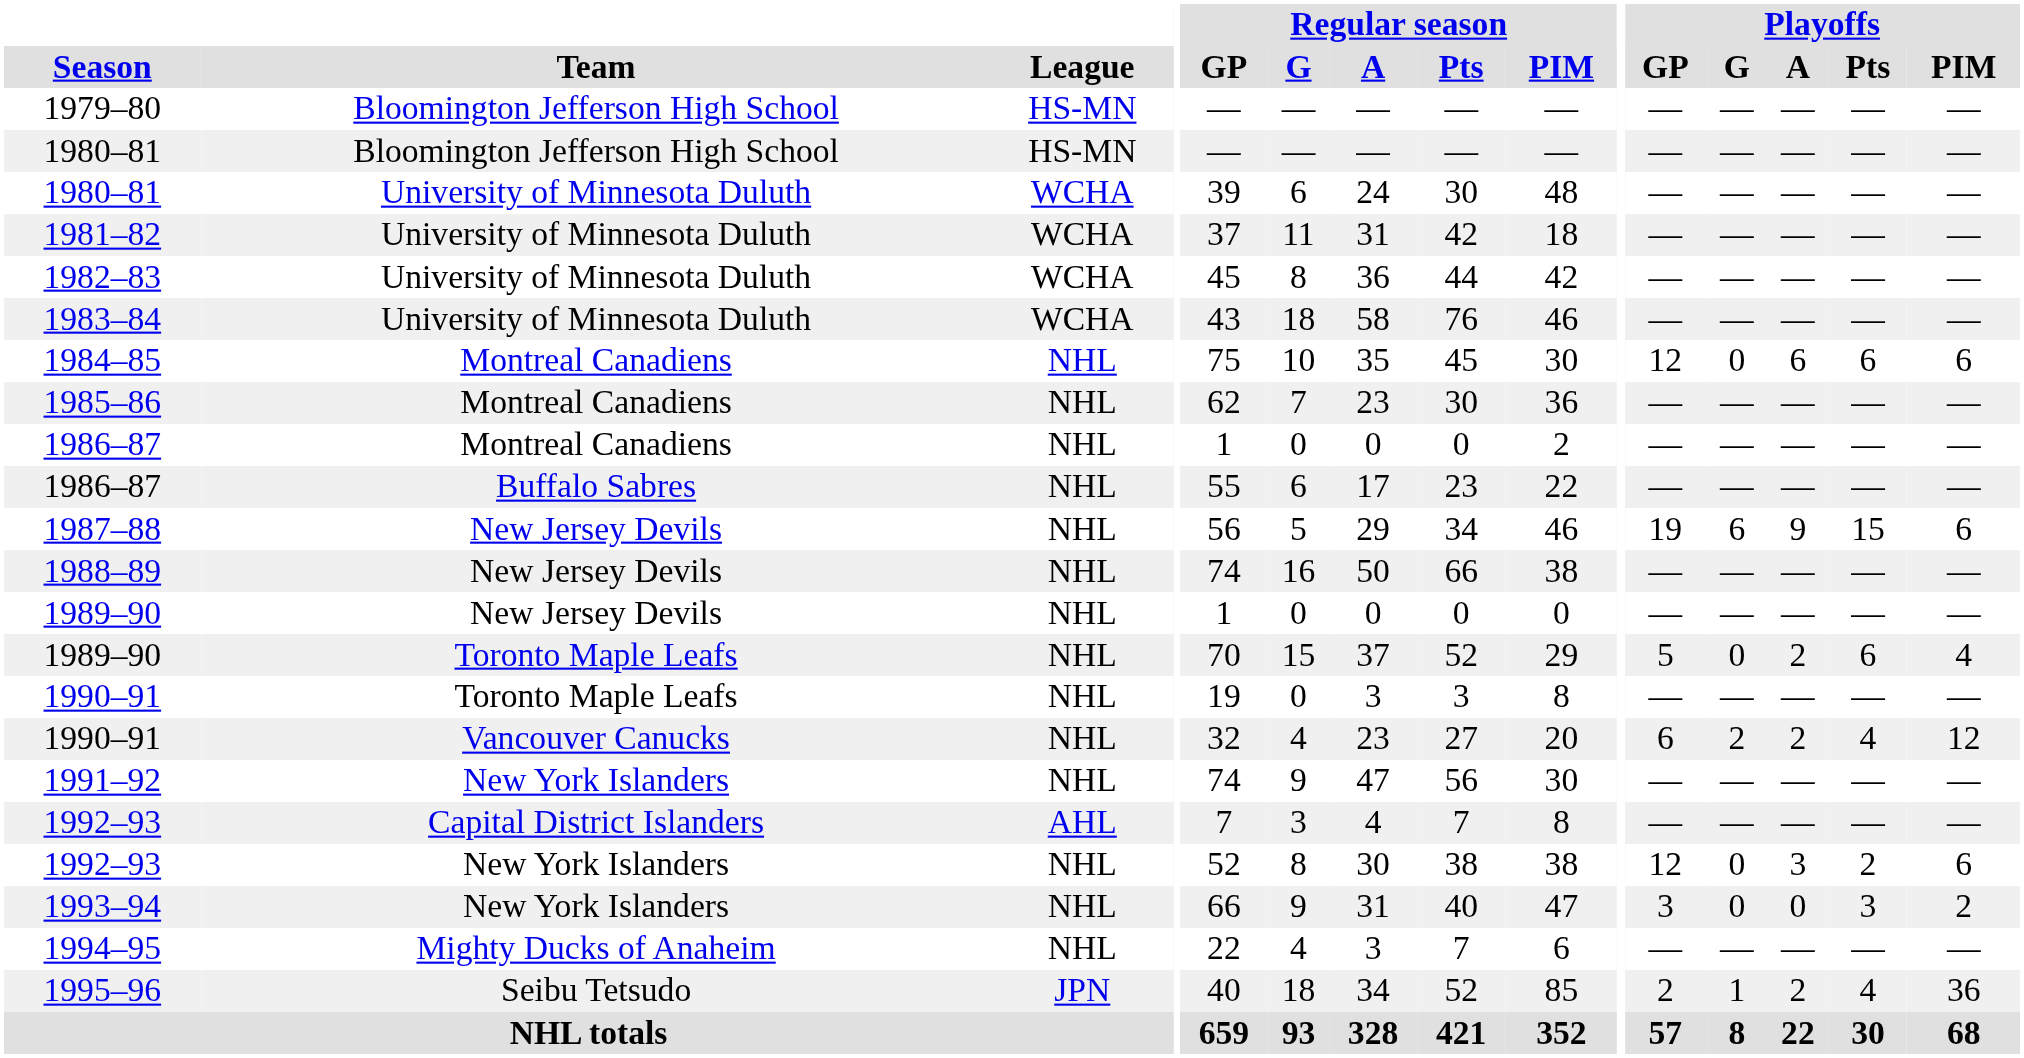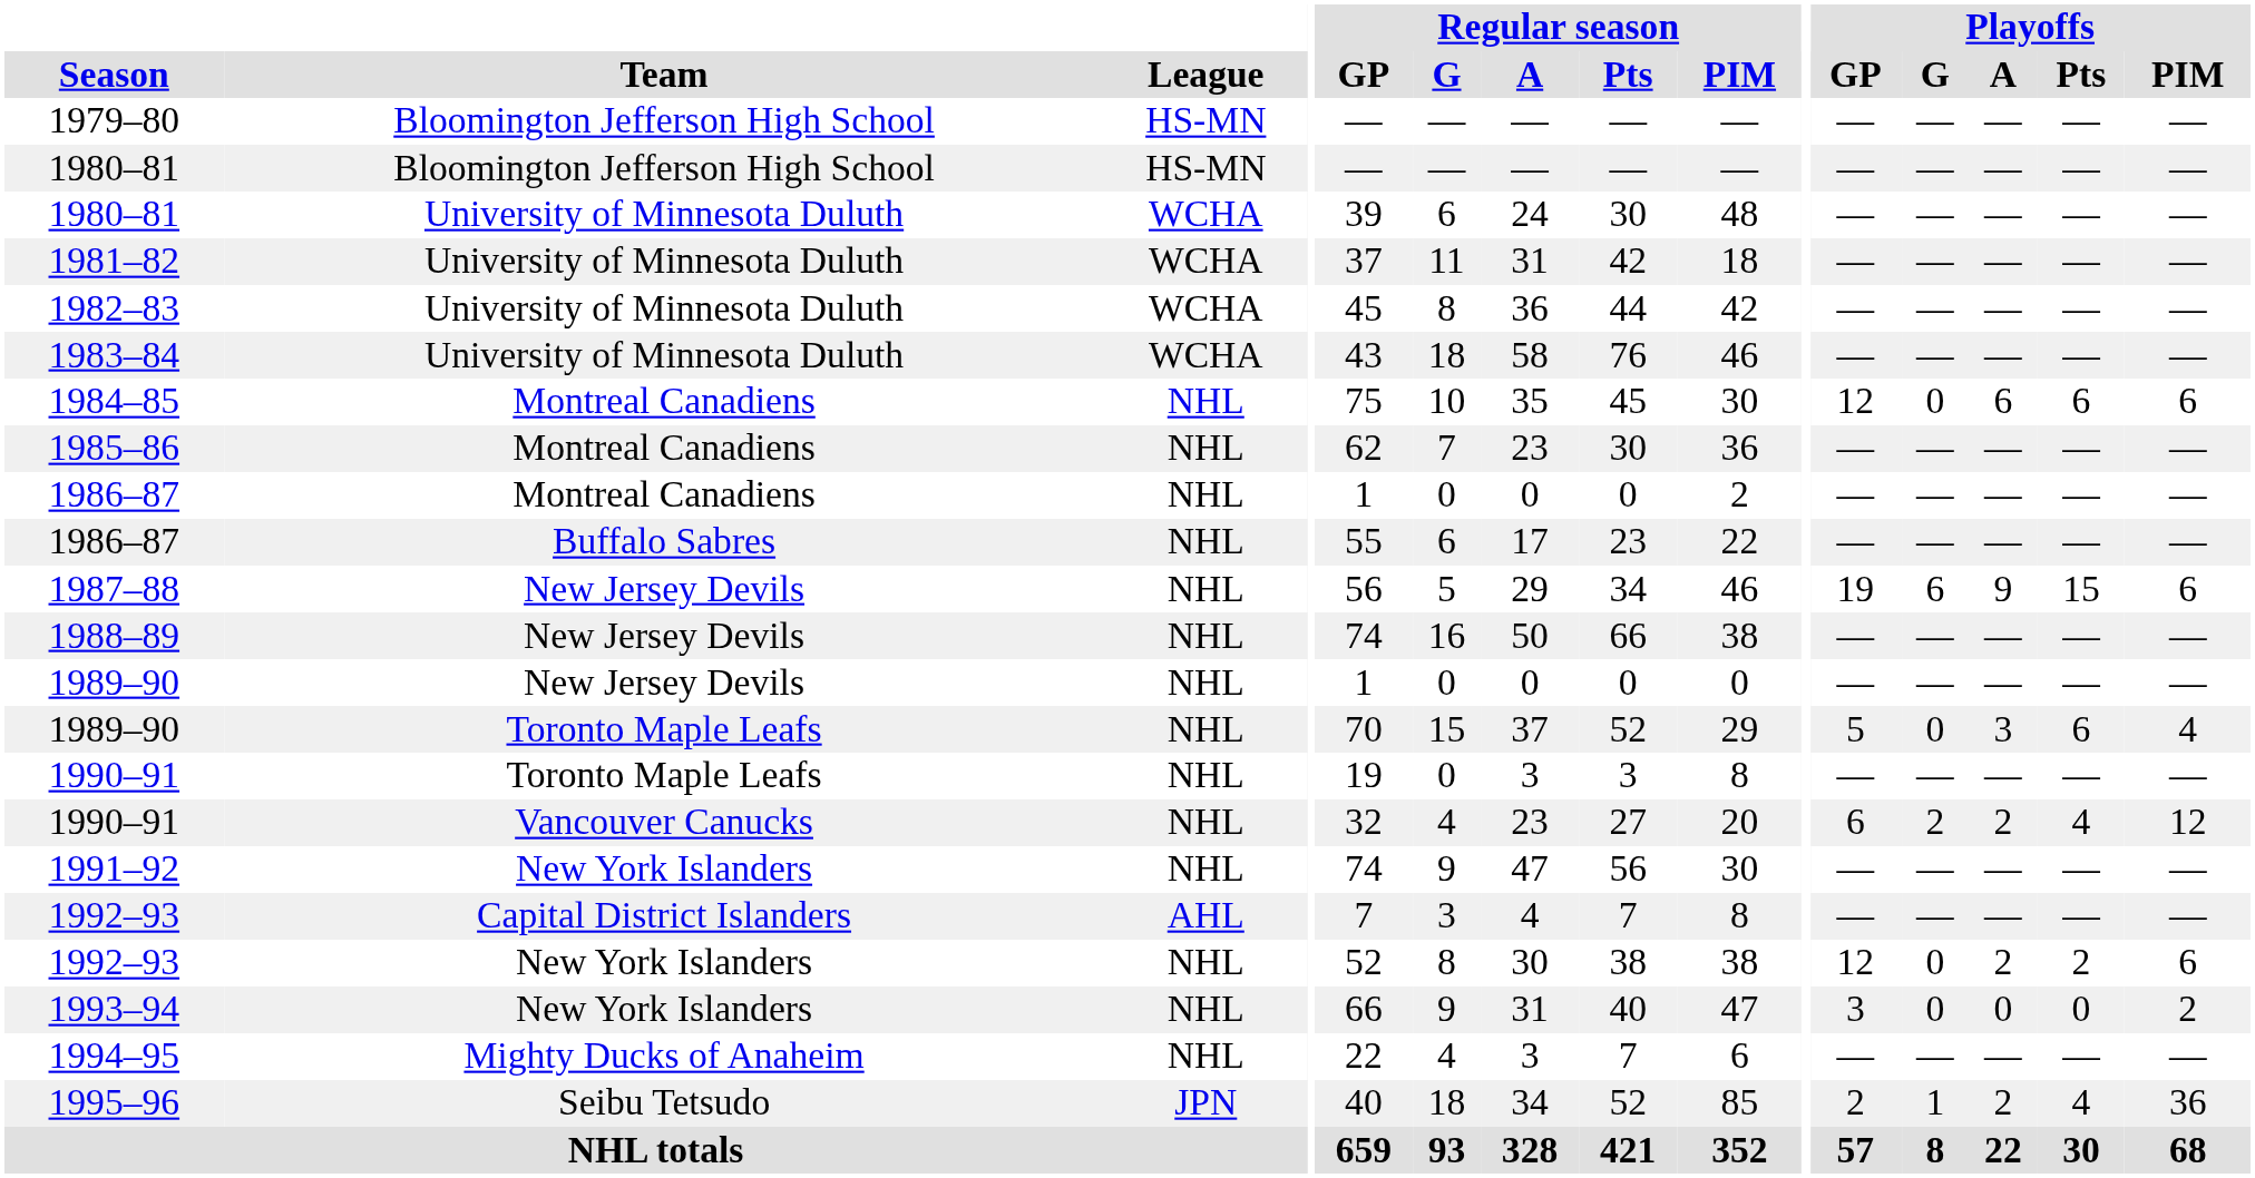 <table border="0" cellpadding="1" cellspacing="0" style="text-align:center; width:60em;">
 <tr bgcolor="#e0e0e0">
 <th colspan="3" bgcolor="#ffffff"></th>
 <th rowspan="100" bgcolor="#ffffff"></th>
 <th colspan="5"><a href='#'>Regular season</a></th>
 <th rowspan="100" bgcolor="#ffffff"></th>
 <th colspan="5"><a href='#'>Playoffs</a></th>
 </tr>
 <tr bgcolor="#e0e0e0">
 <th><a href='#'>Season</a></th>
 <th>Team</th>
 <th>League</th>
 <th>GP</th>
 <th><a href='#'>G</a></th>
 <th><a href='#'>A</a></th>
 <th><a href='#'>Pts</a></th>
 <th><a href='#'>PIM</a></th>
 <th>GP</th>
 <th>G</th>
 <th>A</th>
 <th>Pts</th>
 <th>PIM</th>
 </tr>
 <tr>
 <td>1979–80</td>
 <td><a href='#'>Bloomington Jefferson High School</a></td>
 <td><a href='#'>HS-MN</a></td>
 <td>—</td>
 <td>—</td>
 <td>—</td>
 <td>—</td>
 <td>—</td>
 <td>—</td>
 <td>—</td>
 <td>—</td>
 <td>—</td>
 <td>—</td>
 </tr>
 <tr bgcolor="#f0f0f0">
 <td>1980–81</td>
 <td>Bloomington Jefferson High School</td>
 <td>HS-MN</td>
 <td>—</td>
 <td>—</td>
 <td>—</td>
 <td>—</td>
 <td>—</td>
 <td>—</td>
 <td>—</td>
 <td>—</td>
 <td>—</td>
 <td>—</td>
 </tr>
 <tr>
 <td><a href='#'>1980–81</a></td>
 <td><a href='#'>University of Minnesota Duluth</a></td>
 <td><a href='#'>WCHA</a></td>
 <td>39</td>
 <td>6</td>
 <td>24</td>
 <td>30</td>
 <td>48</td>
 <td>—</td>
 <td>—</td>
 <td>—</td>
 <td>—</td>
 <td>—</td>
 </tr>
 <tr bgcolor="#f0f0f0">
 <td><a href='#'>1981–82</a></td>
 <td>University of Minnesota Duluth</td>
 <td>WCHA</td>
 <td>37</td>
 <td>11</td>
 <td>31</td>
 <td>42</td>
 <td>18</td>
 <td>—</td>
 <td>—</td>
 <td>—</td>
 <td>—</td>
 <td>—</td>
 </tr>
 <tr>
 <td><a href='#'>1982–83</a></td>
 <td>University of Minnesota Duluth</td>
 <td>WCHA</td>
 <td>45</td>
 <td>8</td>
 <td>36</td>
 <td>44</td>
 <td>42</td>
 <td>—</td>
 <td>—</td>
 <td>—</td>
 <td>—</td>
 <td>—</td>
 </tr>
 <tr bgcolor="#f0f0f0">
 <td><a href='#'>1983–84</a></td>
 <td>University of Minnesota Duluth</td>
 <td>WCHA</td>
 <td>43</td>
 <td>18</td>
 <td>58</td>
 <td>76</td>
 <td>46</td>
 <td>—</td>
 <td>—</td>
 <td>—</td>
 <td>—</td>
 <td>—</td>
 </tr>
 <tr>
 <td><a href='#'>1984–85</a></td>
 <td><a href='#'>Montreal Canadiens</a></td>
 <td><a href='#'>NHL</a></td>
 <td>75</td>
 <td>10</td>
 <td>35</td>
 <td>45</td>
 <td>30</td>
 <td>12</td>
 <td>0</td>
 <td>6</td>
 <td>6</td>
 <td>6</td>
 </tr>
 <tr bgcolor="#f0f0f0">
 <td><a href='#'>1985–86</a></td>
 <td>Montreal Canadiens</td>
 <td>NHL</td>
 <td>62</td>
 <td>7</td>
 <td>23</td>
 <td>30</td>
 <td>36</td>
 <td>—</td>
 <td>—</td>
 <td>—</td>
 <td>—</td>
 <td>—</td>
 </tr>
 <tr>
 <td><a href='#'>1986–87</a></td>
 <td>Montreal Canadiens</td>
 <td>NHL</td>
 <td>1</td>
 <td>0</td>
 <td>0</td>
 <td>0</td>
 <td>2</td>
 <td>—</td>
 <td>—</td>
 <td>—</td>
 <td>—</td>
 <td>—</td>
 </tr>
 <tr bgcolor="#f0f0f0">
 <td>1986–87</td>
 <td><a href='#'>Buffalo Sabres</a></td>
 <td>NHL</td>
 <td>55</td>
 <td>6</td>
 <td>17</td>
 <td>23</td>
 <td>22</td>
 <td>—</td>
 <td>—</td>
 <td>—</td>
 <td>—</td>
 <td>—</td>
 </tr>
 <tr>
 <td><a href='#'>1987–88</a></td>
 <td><a href='#'>New Jersey Devils</a></td>
 <td>NHL</td>
 <td>56</td>
 <td>5</td>
 <td>29</td>
 <td>34</td>
 <td>46</td>
 <td>19</td>
 <td>6</td>
 <td>9</td>
 <td>15</td>
 <td>6</td>
 </tr>
 <tr bgcolor="#f0f0f0">
 <td><a href='#'>1988–89</a></td>
 <td>New Jersey Devils</td>
 <td>NHL</td>
 <td>74</td>
 <td>16</td>
 <td>50</td>
 <td>66</td>
 <td>38</td>
 <td>—</td>
 <td>—</td>
 <td>—</td>
 <td>—</td>
 <td>—</td>
 </tr>
 <tr>
 <td><a href='#'>1989–90</a></td>
 <td>New Jersey Devils</td>
 <td>NHL</td>
 <td>1</td>
 <td>0</td>
 <td>0</td>
 <td>0</td>
 <td>0</td>
 <td>—</td>
 <td>—</td>
 <td>—</td>
 <td>—</td>
 <td>—</td>
 </tr>
 <tr bgcolor="#f0f0f0">
 <td>1989–90</td>
 <td><a href='#'>Toronto Maple Leafs</a></td>
 <td>NHL</td>
 <td>70</td>
 <td>15</td>
 <td>37</td>
 <td>52</td>
 <td>29</td>
 <td>5</td>
 <td>0</td>
-<td>2</td>
+<td>3</td>
 <td>6</td>
 <td>4</td>
 </tr>
 <tr>
 <td><a href='#'>1990–91</a></td>
 <td>Toronto Maple Leafs</td>
 <td>NHL</td>
 <td>19</td>
 <td>0</td>
 <td>3</td>
 <td>3</td>
 <td>8</td>
 <td>—</td>
 <td>—</td>
 <td>—</td>
 <td>—</td>
 <td>—</td>
 </tr>
 <tr bgcolor="#f0f0f0">
 <td>1990–91</td>
 <td><a href='#'>Vancouver Canucks</a></td>
 <td>NHL</td>
 <td>32</td>
 <td>4</td>
 <td>23</td>
 <td>27</td>
 <td>20</td>
 <td>6</td>
 <td>2</td>
 <td>2</td>
 <td>4</td>
 <td>12</td>
 </tr>
 <tr>
 <td><a href='#'>1991–92</a></td>
 <td><a href='#'>New York Islanders</a></td>
 <td>NHL</td>
 <td>74</td>
 <td>9</td>
 <td>47</td>
 <td>56</td>
 <td>30</td>
 <td>—</td>
 <td>—</td>
 <td>—</td>
 <td>—</td>
 <td>—</td>
 </tr>
 <tr bgcolor="#f0f0f0">
 <td><a href='#'>1992–93</a></td>
 <td><a href='#'>Capital District Islanders</a></td>
 <td><a href='#'>AHL</a></td>
 <td>7</td>
 <td>3</td>
 <td>4</td>
 <td>7</td>
 <td>8</td>
 <td>—</td>
 <td>—</td>
 <td>—</td>
 <td>—</td>
 <td>—</td>
 </tr>
 <tr>
 <td><a href='#'>1992–93</a></td>
 <td>New York Islanders</td>
 <td>NHL</td>
 <td>52</td>
 <td>8</td>
 <td>30</td>
 <td>38</td>
 <td>38</td>
 <td>12</td>
 <td>0</td>
-<td>3</td>
+<td>2</td>
 <td>2</td>
 <td>6</td>
 </tr>
 <tr bgcolor="#f0f0f0">
 <td><a href='#'>1993–94</a></td>
 <td>New York Islanders</td>
 <td>NHL</td>
 <td>66</td>
 <td>9</td>
 <td>31</td>
 <td>40</td>
 <td>47</td>
 <td>3</td>
 <td>0</td>
 <td>0</td>
-<td>3</td>
+<td>0</td>
 <td>2</td>
 </tr>
 <tr>
 <td><a href='#'>1994–95</a></td>
 <td><a href='#'>Mighty Ducks of Anaheim</a></td>
 <td>NHL</td>
 <td>22</td>
 <td>4</td>
 <td>3</td>
 <td>7</td>
 <td>6</td>
 <td>—</td>
 <td>—</td>
 <td>—</td>
 <td>—</td>
 <td>—</td>
 </tr>
 <tr bgcolor="#f0f0f0">
 <td><a href='#'>1995–96</a></td>
 <td>Seibu Tetsudo</td>
 <td><a href='#'>JPN</a></td>
 <td>40</td>
 <td>18</td>
 <td>34</td>
 <td>52</td>
 <td>85</td>
 <td>2</td>
 <td>1</td>
 <td>2</td>
 <td>4</td>
 <td>36</td>
 </tr>
 <tr bgcolor="#e0e0e0">
 <th colspan="3">NHL totals</th>
 <th>659</th>
 <th>93</th>
 <th>328</th>
 <th>421</th>
 <th>352</th>
 <th>57</th>
 <th>8</th>
 <th>22</th>
 <th>30</th>
 <th>68</th>
 </tr>
 </table>
